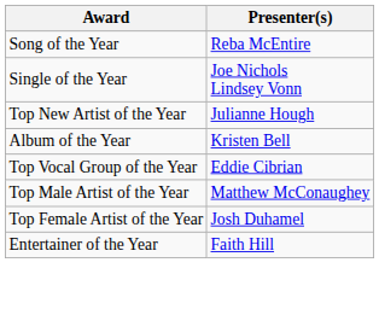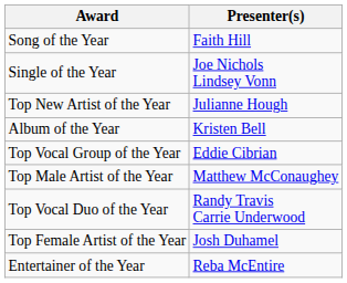 <table class="wikitable" "style-text-align:center;">
 <tr>
 <th>Award</th>
 <th>Presenter(s) </th>
 </tr>
 <tr>
 <td>Song of the Year</td>
-<td><a href='#'>Reba McEntire</a></td>
+<td><a href='#'>Faith Hill</a></td>
 </tr>
 <tr>
 <td>Single of the Year</td>
 <td><a href='#'>Joe Nichols</a><br><a href='#'>Lindsey Vonn</a></td>
 </tr>
 <tr>
 <td>Top New Artist of the Year</td>
 <td><a href='#'>Julianne Hough</a></td>
 </tr>
 <tr>
 <td>Album of the Year</td>
 <td><a href='#'>Kristen Bell</a></td>
 </tr>
 <tr>
 <td>Top Vocal Group of the Year</td>
 <td><a href='#'>Eddie Cibrian</a></td>
 </tr>
 <tr>
 <td>Top Male Artist of the Year</td>
 <td><a href='#'>Matthew McConaughey</a></td>
 </tr>
 <tr>
+<td>Top Vocal Duo of the Year</td>
+<td><a href='#'>Randy Travis</a><br><a href='#'>Carrie Underwood</a></td>
+</tr>
+<tr>
 <td>Top Female Artist of the Year</td>
 <td><a href='#'>Josh Duhamel</a></td>
 </tr>
 <tr>
 <td>Entertainer of the Year</td>
-<td><a href='#'>Faith Hill</a></td>
+<td><a href='#'>Reba McEntire</a></td>
 </tr>
 </table>
